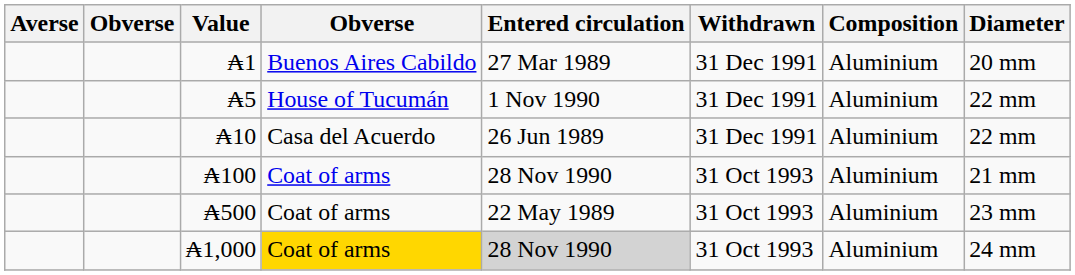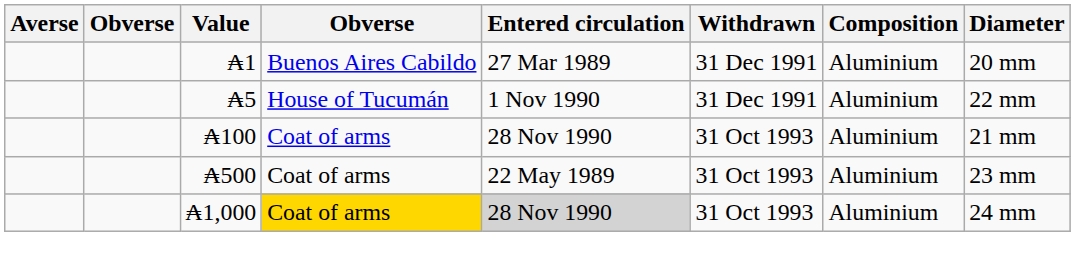 <table class="wikitable">
 <tr>
 <th>Averse</th>
 <th>Obverse</th>
 <th>Value</th>
 <th>Obverse</th>
 <th>Entered circulation</th>
 <th>Withdrawn</th>
 <th>Composition</th>
 <th>Diameter</th>
 </tr>
 <tr>
 <td></td>
 <td></td>
 <td align="right">₳1</td>
 <td><a href='#'>Buenos Aires Cabildo</a></td>
 <td>27 Mar 1989</td>
 <td>31 Dec 1991</td>
 <td>Aluminium</td>
 <td>20 mm</td>
 </tr>
 <tr>
 <td></td>
 <td></td>
 <td align="right">₳5</td>
 <td><a href='#'>House of Tucumán</a></td>
 <td>1 Nov 1990</td>
-<td>31 Dec 1991</td>
-<td>Aluminium</td>
-<td>22 mm</td>
-</tr>
-<tr>
-<td></td>
-<td></td>
-<td align="right">₳10</td>
-<td>Casa del Acuerdo</td>
-<td>26 Jun 1989</td>
 <td>31 Dec 1991</td>
 <td>Aluminium</td>
 <td>22 mm</td>
 </tr>
 <tr>
 <td></td>
 <td></td>
 <td align="right">₳100</td>
 <td><a href='#'>Coat of arms</a></td>
 <td>28 Nov 1990</td>
 <td>31 Oct 1993</td>
 <td>Aluminium</td>
 <td>21 mm</td>
 </tr>
 <tr>
 <td></td>
 <td></td>
 <td align="right">₳500</td>
 <td>Coat of arms</td>
 <td>22 May 1989</td>
 <td>31 Oct 1993</td>
 <td>Aluminium</td>
 <td>23 mm</td>
 </tr>
 <tr>
 <td></td>
 <td></td>
 <td align="right">₳1,000</td>
 <td style="background: gold;">Coat of arms</td>
 <td style="background: lightgrey;">28 Nov 1990</td>
 <td>31 Oct 1993</td>
 <td>Aluminium</td>
 <td>24 mm</td>
 </tr>
 </table>
